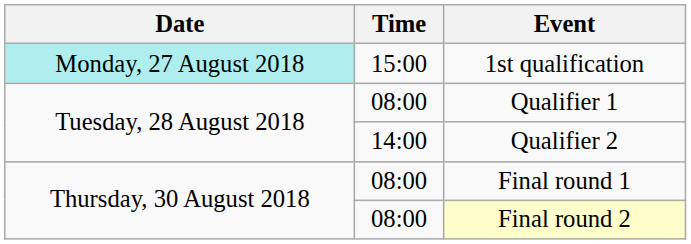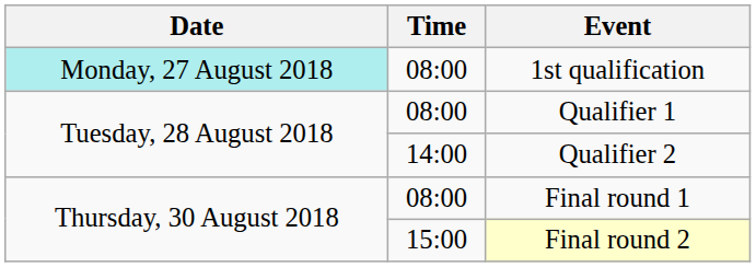 <table class = "wikitable" style="text-align:center;">
 <tr>
 <th width=220>Date</th>
 <th width=50>Time</th>
 <th width=150>Event</th>
 </tr>
 <tr>
 <td style="background: paleturquoise;">Monday, 27 August 2018</td>
-<td>15:00</td>
+<td>08:00</td>
 <td>1st qualification</td>
 </tr>
 <tr>
 <td rowspan=2>Tuesday, 28 August 2018</td>
 <td>08:00</td>
 <td>Qualifier 1</td>
 </tr>
 <tr>
 <td>14:00</td>
 <td>Qualifier 2</td>
 </tr>
 <tr>
 <td rowspan=2>Thursday, 30 August 2018</td>
 <td>08:00</td>
 <td>Final round 1</td>
 </tr>
 <tr>
-<td>08:00</td>
+<td>15:00</td>
 <td bgcolor=ffffcc>Final round 2</td>
 </tr>
 </table>
